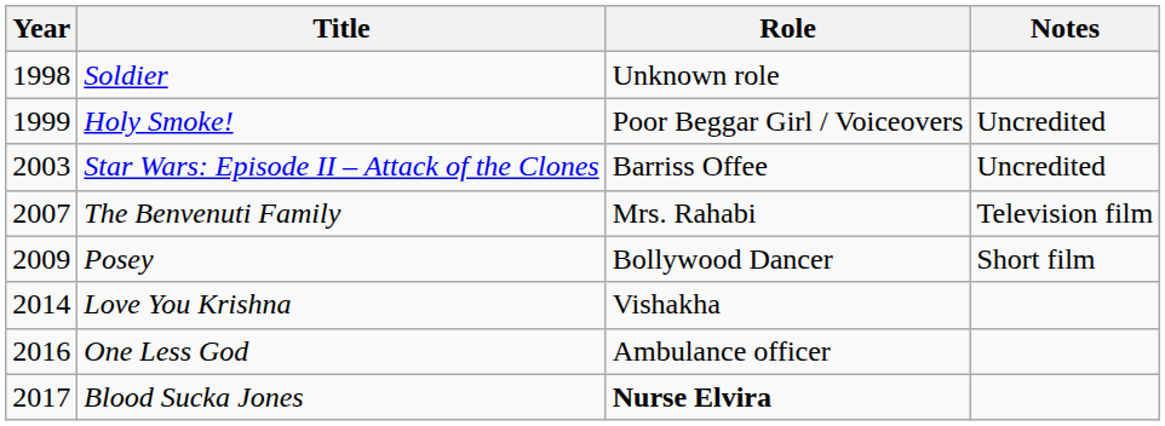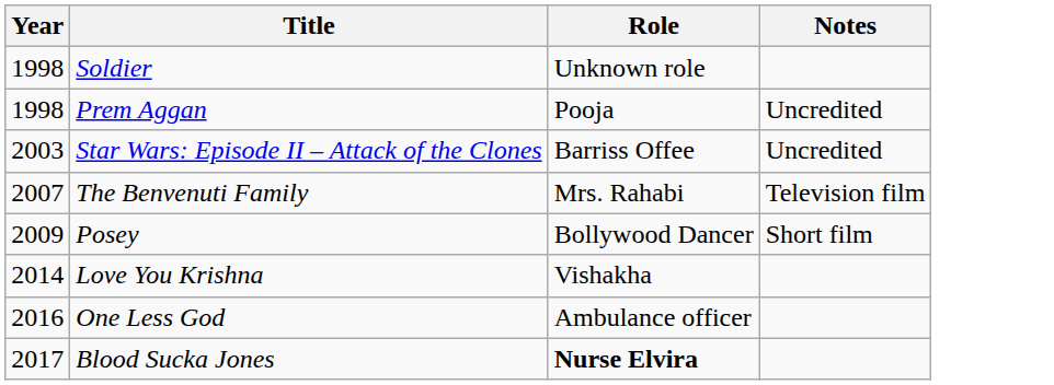 <table class="wikitable">
 <tr>
 <th>Year</th>
 <th>Title</th>
 <th>Role</th>
 <th>Notes</th>
 </tr>
 <tr>
 <td>1998</td>
 <td><a href='#'><em>Soldier</em></a></td>
 <td>Unknown role</td>
 <td></td>
 </tr>
 <tr>
-<td>1999</td>
-<td><em><a href='#'>Holy Smoke!</a></em></td>
-<td>Poor Beggar Girl / Voiceovers</td>
+<td>1998</td>
+<td><em><a href='#'>Prem Aggan</a></em></td>
+<td>Pooja</td>
 <td>Uncredited</td>
 </tr>
 <tr>
 <td>2003</td>
 <td><em><a href='#'>Star Wars: Episode II – Attack of the Clones</a></em></td>
 <td>Barriss Offee</td>
 <td>Uncredited</td>
 </tr>
 <tr>
 <td>2007</td>
 <td><em>The Benvenuti Family</em></td>
 <td>Mrs. Rahabi</td>
 <td>Television film</td>
 </tr>
 <tr>
 <td>2009</td>
 <td><em>Posey</em></td>
 <td>Bollywood Dancer</td>
 <td>Short film</td>
 </tr>
 <tr>
 <td>2014</td>
 <td><em>Love You Krishna</em></td>
 <td>Vishakha</td>
 <td></td>
 </tr>
 <tr>
 <td>2016</td>
 <td><em>One Less God</em></td>
 <td>Ambulance officer</td>
 <td></td>
 </tr>
 <tr>
 <td>2017</td>
 <td><em>Blood Sucka Jones</em></td>
 <td><strong>Nurse Elvira</strong></td>
 <td></td>
 </tr>
 </table>
